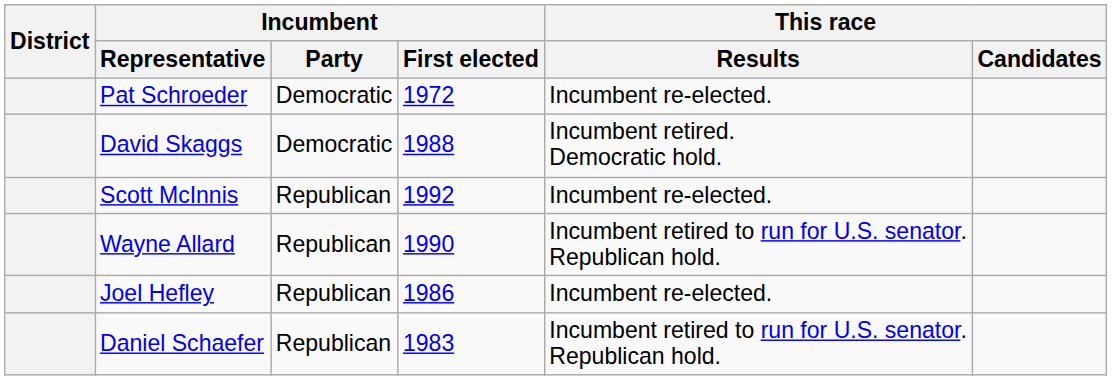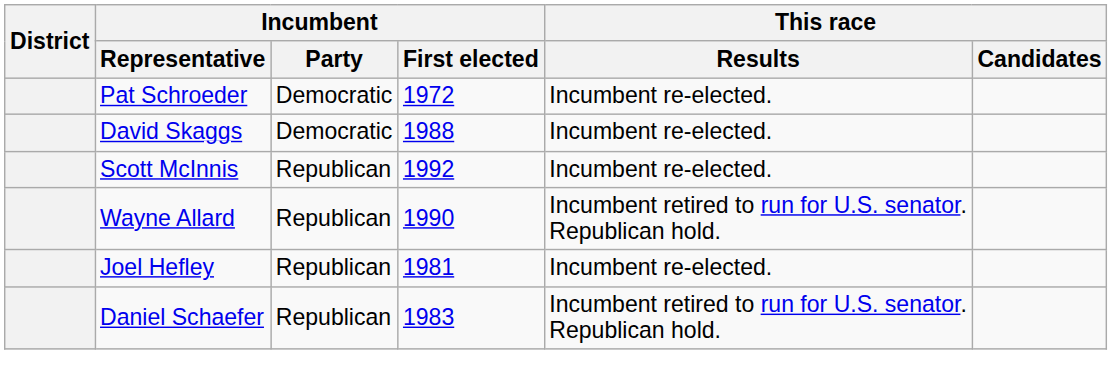 <table class=wikitable>
 <tr>
 <th rowspan=2>District</th>
 <th colspan=3>Incumbent</th>
 <th colspan=2>This race</th>
 </tr>
 <tr>
 <th>Representative</th>
 <th>Party</th>
 <th>First elected</th>
 <th>Results</th>
 <th>Candidates</th>
 </tr>
 <tr>
 <th></th>
 <td><a href='#'>Pat Schroeder</a></td>
 <td>Democratic</td>
 <td><a href='#'>1972</a></td>
 <td>Incumbent re-elected.</td>
 <td nowrap></td>
 </tr>
 <tr>
 <th></th>
 <td><a href='#'>David Skaggs</a></td>
 <td>Democratic</td>
 <td><a href='#'>1988</a></td>
-<td>Incumbent retired.<br>Democratic hold.</td>
+<td>Incumbent re-elected.</td>
 <td nowrap></td>
 </tr>
 <tr>
 <th></th>
 <td><a href='#'>Scott McInnis</a></td>
 <td>Republican</td>
 <td><a href='#'>1992</a></td>
 <td>Incumbent re-elected.</td>
 <td nowrap></td>
 </tr>
 <tr>
 <th></th>
 <td><a href='#'>Wayne Allard</a></td>
 <td>Republican</td>
 <td><a href='#'>1990</a></td>
 <td>Incumbent retired to <a href='#'>run for U.S. senator</a>.<br>Republican hold.</td>
 <td nowrap></td>
 </tr>
 <tr>
 <th></th>
 <td><a href='#'>Joel Hefley</a></td>
 <td>Republican</td>
-<td><a href='#'>1986</a></td>
+<td><a href='#'>1981</a></td>
 <td>Incumbent re-elected.</td>
 <td nowrap></td>
 </tr>
 <tr>
 <th></th>
 <td><a href='#'>Daniel Schaefer</a></td>
 <td>Republican</td>
 <td><a href='#'>1983</a></td>
 <td>Incumbent retired to <a href='#'>run for U.S. senator</a>.<br>Republican hold.</td>
 <td nowrap></td>
 </tr>
 </table>
